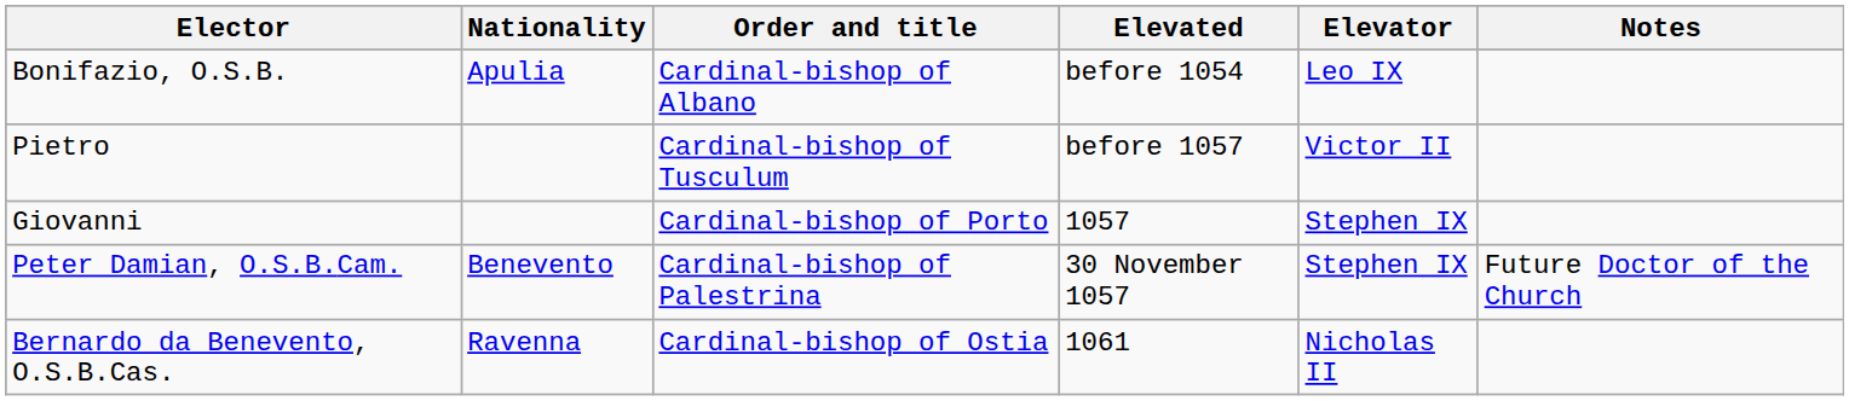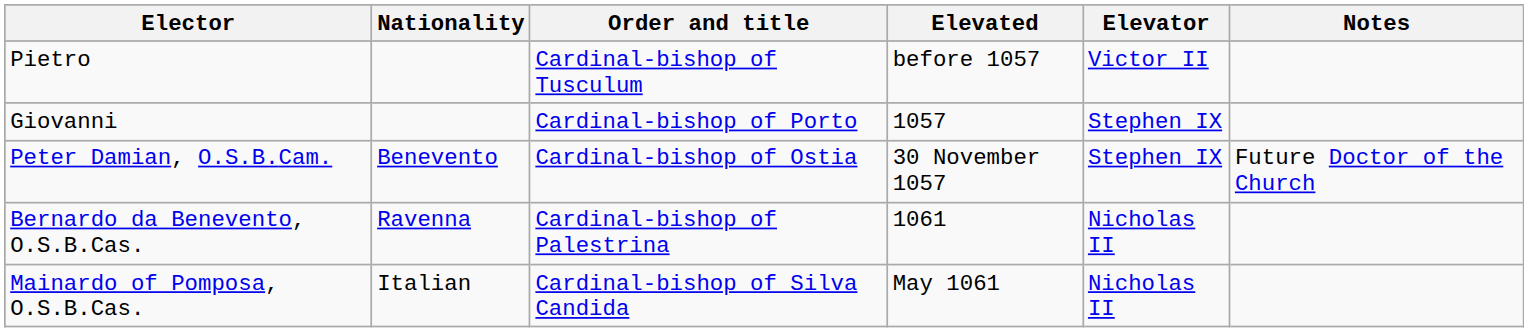 <table class="wikitable sortable" style="width:100%">
 <tr>
 <th width="*">Elector</th>
 <th width="*">Nationality</th>
 <th width="*">Order and title</th>
 <th width="*">Elevated</th>
 <th width="*">Elevator</th>
 <th width="*">Notes</th>
-</tr>
-<tr valign="top">
-<td>Bonifazio, O.S.B.</td>
-<td><a href='#'>Apulia</a></td>
-<td><a href='#'>Cardinal-bishop of Albano</a></td>
-<td>before 1054</td>
-<td><a href='#'>Leo IX</a></td>
-<td></td>
 </tr>
 <tr valign="top">
 <td>Pietro</td>
 <td></td>
 <td><a href='#'>Cardinal-bishop of Tusculum</a></td>
 <td>before 1057</td>
 <td><a href='#'>Victor II</a></td>
 <td></td>
 </tr>
 <tr valign="top">
 <td>Giovanni</td>
 <td></td>
 <td><a href='#'>Cardinal-bishop of Porto</a></td>
 <td>1057</td>
 <td><a href='#'>Stephen IX</a></td>
 <td></td>
 </tr>
 <tr valign="top">
 <td><a href='#'>Peter Damian</a>, <a href='#'>O.S.B.</a><a href='#'>Cam.</a></td>
 <td><a href='#'>Benevento</a></td>
-<td><a href='#'>Cardinal-bishop of Palestrina</a></td>
+<td><a href='#'>Cardinal-bishop of Ostia</a></td>
 <td>30 November 1057</td>
 <td><a href='#'>Stephen IX</a></td>
 <td>Future <a href='#'>Doctor of the Church</a></td>
 </tr>
 <tr valign="top">
 <td><a href='#'>Bernardo da Benevento</a>, O.S.B.Cas.</td>
 <td><a href='#'>Ravenna</a></td>
-<td><a href='#'>Cardinal-bishop of Ostia</a></td>
+<td><a href='#'>Cardinal-bishop of Palestrina</a></td>
 <td>1061</td>
 <td><a href='#'>Nicholas II</a></td>
 <td></td>
 </tr>
+<tr valign="top">
+<td><a href='#'>Mainardo of Pomposa</a>, O.S.B.Cas.</td>
+<td>Italian</td>
+<td><a href='#'>Cardinal-bishop of Silva Candida</a></td>
+<td>May 1061</td>
+<td><a href='#'>Nicholas II</a></td>
+<td></td>
+</tr>
 </table>
